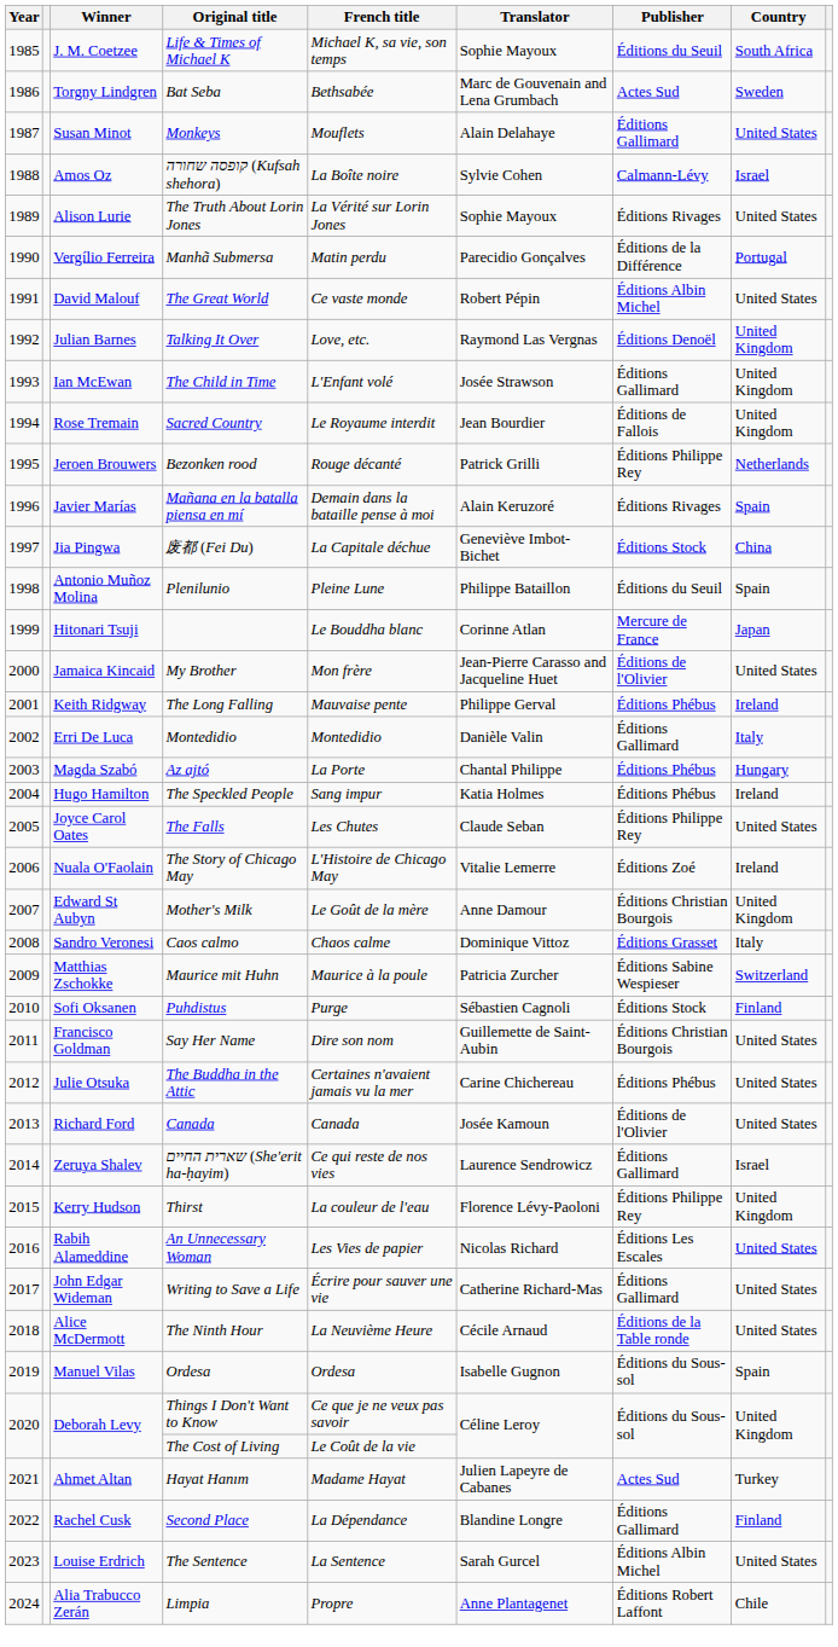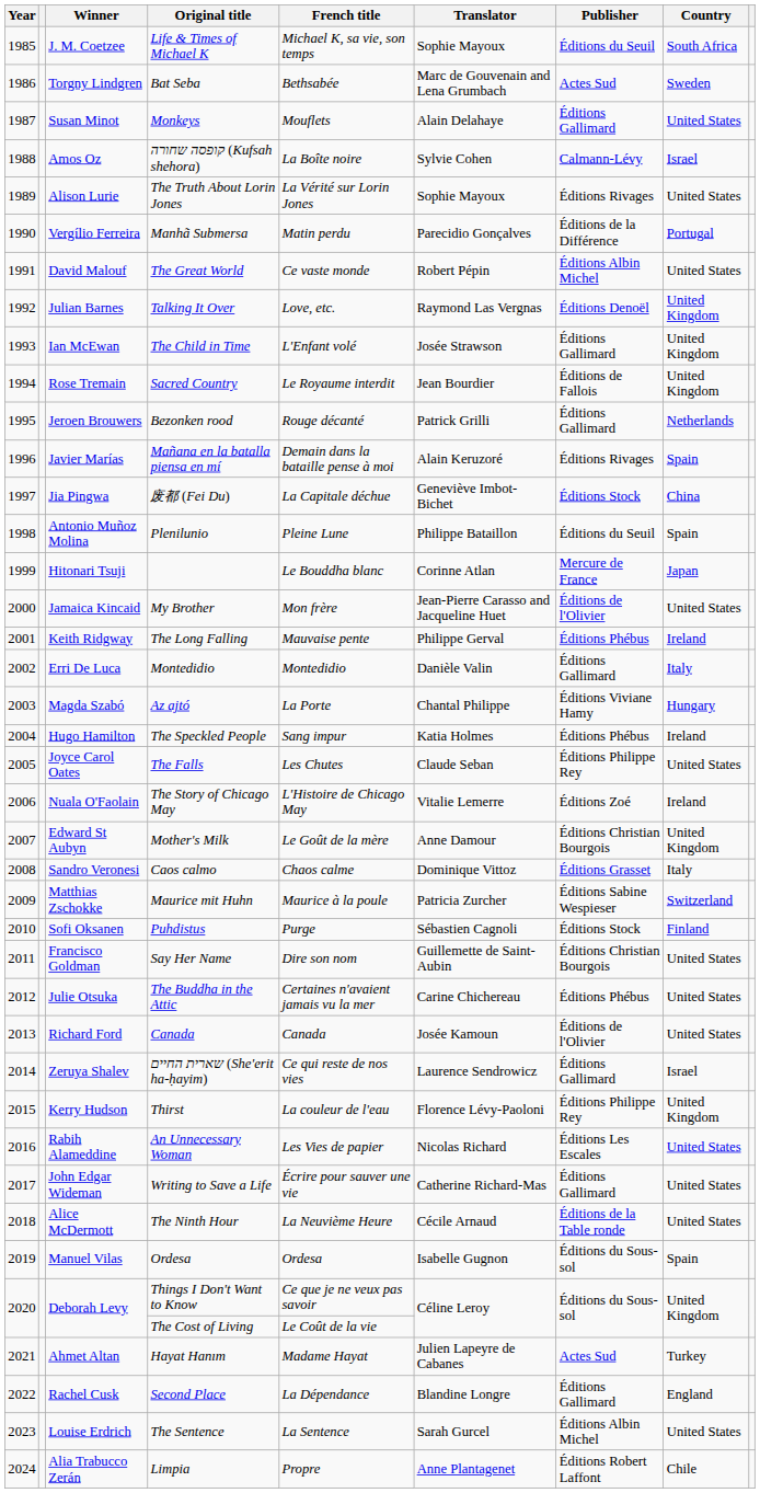 <table class="wikitable plainrowheaders sortable">
 <tr>
 <th scope="col">Year</th>
 <th scope="col"></th>
 <th scope="col">Winner</th>
 <th scope="col">Original title</th>
 <th scope="col">French title</th>
 <th scope="col">Translator</th>
 <th scope="col">Publisher</th>
 <th scope="col">Country</th>
 <th scope="col" class="unsortable"></th>
 </tr>
 <tr>
 <td>1985</td>
 <td></td>
 <td><a href='#'>J. M. Coetzee</a></td>
 <td><em><a href='#'>Life & Times of Michael K</a></em></td>
 <td><em>Michael K, sa vie, son temps</em></td>
 <td>Sophie Mayoux</td>
 <td><a href='#'>Éditions du Seuil</a></td>
 <td> <a href='#'>South Africa</a></td>
 <td align="center"></td>
 </tr>
 <tr>
 <td>1986</td>
 <td></td>
 <td><a href='#'>Torgny Lindgren</a></td>
 <td><em>Bat Seba</em></td>
 <td><em>Bethsabée</em></td>
 <td>Marc de Gouvenain and Lena Grumbach</td>
 <td><a href='#'>Actes Sud</a></td>
 <td> <a href='#'>Sweden</a></td>
 <td align="center"></td>
 </tr>
 <tr>
 <td>1987</td>
 <td></td>
 <td><a href='#'>Susan Minot</a></td>
 <td><em><a href='#'>Monkeys</a></em></td>
 <td><em>Mouflets</em></td>
 <td>Alain Delahaye</td>
 <td><a href='#'>Éditions Gallimard</a></td>
 <td> <a href='#'>United States</a></td>
 <td align="center"></td>
 </tr>
 <tr>
 <td>1988</td>
 <td></td>
 <td><a href='#'>Amos Oz</a></td>
 <td><em>קופסה שחורה</em> (<em>Kufsah shehora</em>)</td>
 <td><em>La Boîte noire</em></td>
 <td>Sylvie Cohen</td>
 <td><a href='#'>Calmann-Lévy</a></td>
 <td> <a href='#'>Israel</a></td>
 <td align="center"></td>
 </tr>
 <tr>
 <td>1989</td>
 <td></td>
 <td><a href='#'>Alison Lurie</a></td>
 <td><em>The Truth About Lorin Jones</em></td>
 <td><em>La Vérité sur Lorin Jones</em></td>
 <td>Sophie Mayoux</td>
 <td>Éditions Rivages</td>
 <td> United States</td>
 <td align="center"></td>
 </tr>
 <tr>
 <td>1990</td>
 <td></td>
 <td><a href='#'>Vergílio Ferreira</a></td>
 <td><em>Manhã Submersa</em></td>
 <td><em>Matin perdu</em></td>
 <td>Parecidio Gonçalves</td>
 <td>Éditions de la Différence</td>
 <td> <a href='#'>Portugal</a></td>
 <td align="center"></td>
 </tr>
 <tr>
 <td>1991</td>
 <td></td>
 <td><a href='#'>David Malouf</a></td>
 <td><em><a href='#'>The Great World</a></em></td>
 <td><em>Ce vaste monde</em></td>
 <td>Robert Pépin</td>
 <td><a href='#'>Éditions Albin Michel</a></td>
 <td> United States</td>
 <td align="center"></td>
 </tr>
 <tr>
 <td>1992</td>
 <td></td>
 <td><a href='#'>Julian Barnes</a></td>
 <td><em><a href='#'>Talking It Over</a></em></td>
 <td><em>Love, etc.</em></td>
 <td>Raymond Las Vergnas</td>
 <td><a href='#'>Éditions Denoël</a></td>
 <td> <a href='#'>United Kingdom</a></td>
 <td align="center"></td>
 </tr>
 <tr>
 <td>1993</td>
 <td></td>
 <td><a href='#'>Ian McEwan</a></td>
 <td><em><a href='#'>The Child in Time</a></em></td>
 <td><em>L'Enfant volé</em></td>
 <td>Josée Strawson</td>
 <td>Éditions Gallimard</td>
 <td> United Kingdom</td>
 <td align="center"></td>
 </tr>
 <tr>
 <td>1994</td>
 <td></td>
 <td><a href='#'>Rose Tremain</a></td>
 <td><em><a href='#'>Sacred Country</a></em></td>
 <td><em>Le Royaume interdit</em></td>
 <td>Jean Bourdier</td>
 <td>Éditions de Fallois</td>
 <td> United Kingdom</td>
 <td align="center"></td>
 </tr>
 <tr>
 <td>1995</td>
 <td></td>
 <td><a href='#'>Jeroen Brouwers</a></td>
 <td><em>Bezonken rood</em></td>
 <td><em>Rouge décanté</em></td>
 <td>Patrick Grilli</td>
-<td>Éditions Philippe Rey</td>
+<td>Éditions Gallimard</td>
 <td> <a href='#'>Netherlands</a></td>
 <td align="center"></td>
 </tr>
 <tr>
 <td>1996</td>
 <td></td>
 <td><a href='#'>Javier Marías</a></td>
 <td><em><a href='#'>Mañana en la batalla piensa en mí</a></em></td>
 <td><em>Demain dans la bataille pense à moi</em></td>
 <td>Alain Keruzoré</td>
 <td>Éditions Rivages</td>
 <td> <a href='#'>Spain</a></td>
 <td align="center"></td>
 </tr>
 <tr>
 <td>1997</td>
 <td></td>
 <td><a href='#'>Jia Pingwa</a></td>
 <td><em>废都</em> (<em>Fei Du</em>)</td>
 <td><em>La Capitale déchue</em></td>
 <td>Geneviève Imbot-Bichet</td>
 <td><a href='#'>Éditions Stock</a></td>
 <td> <a href='#'>China</a></td>
 <td align="center"></td>
 </tr>
 <tr>
 <td>1998</td>
 <td></td>
 <td><a href='#'>Antonio Muñoz Molina</a></td>
 <td><em>Plenilunio</em></td>
 <td><em>Pleine Lune</em></td>
 <td>Philippe Bataillon</td>
 <td>Éditions du Seuil</td>
 <td> Spain</td>
 <td align="center"></td>
 </tr>
 <tr>
 <td>1999</td>
 <td></td>
 <td><a href='#'>Hitonari Tsuji</a></td>
 <td></td>
 <td><em>Le Bouddha blanc</em></td>
 <td>Corinne Atlan</td>
 <td><a href='#'>Mercure de France</a></td>
 <td> <a href='#'>Japan</a></td>
 <td align="center"></td>
 </tr>
 <tr>
 <td>2000</td>
 <td></td>
 <td><a href='#'>Jamaica Kincaid</a></td>
 <td><em>My Brother</em></td>
 <td><em>Mon frère</em></td>
 <td>Jean-Pierre Carasso and Jacqueline Huet</td>
 <td><a href='#'>Éditions de l'Olivier</a></td>
 <td> United States</td>
 <td align="center"></td>
 </tr>
 <tr>
 <td>2001</td>
 <td></td>
 <td><a href='#'>Keith Ridgway</a></td>
 <td><em>The Long Falling</em></td>
 <td><em>Mauvaise pente</em></td>
 <td>Philippe Gerval</td>
 <td><a href='#'>Éditions Phébus</a></td>
 <td> <a href='#'>Ireland</a></td>
 <td align="center"></td>
 </tr>
 <tr>
 <td>2002</td>
 <td></td>
 <td><a href='#'>Erri De Luca</a></td>
 <td><em>Montedidio</em></td>
 <td><em>Montedidio</em></td>
 <td>Danièle Valin</td>
 <td>Éditions Gallimard</td>
 <td> <a href='#'>Italy</a></td>
 <td align="center"></td>
 </tr>
 <tr>
 <td>2003</td>
 <td></td>
 <td><a href='#'>Magda Szabó</a></td>
 <td><em><a href='#'>Az ajtó</a></em></td>
 <td><em>La Porte</em></td>
 <td>Chantal Philippe</td>
-<td><a href='#'>Éditions Phébus</a></td>
+<td>Éditions Viviane Hamy</td>
 <td> <a href='#'>Hungary</a></td>
 <td align="center"></td>
 </tr>
 <tr>
 <td>2004</td>
 <td></td>
 <td><a href='#'>Hugo Hamilton</a></td>
 <td><em>The Speckled People</em></td>
 <td><em>Sang impur</em></td>
 <td>Katia Holmes</td>
 <td>Éditions Phébus</td>
 <td> Ireland</td>
 <td align="center"></td>
 </tr>
 <tr>
 <td>2005</td>
 <td></td>
 <td><a href='#'>Joyce Carol Oates</a></td>
 <td><em><a href='#'>The Falls</a></em></td>
 <td><em>Les Chutes</em></td>
 <td>Claude Seban</td>
 <td>Éditions Philippe Rey</td>
 <td> United States</td>
 <td align="center"></td>
 </tr>
 <tr>
 <td>2006</td>
 <td></td>
 <td><a href='#'>Nuala O'Faolain</a></td>
 <td><em>The Story of Chicago May</em></td>
 <td><em>L'Histoire de Chicago May</em></td>
 <td>Vitalie Lemerre</td>
 <td>Éditions Zoé</td>
 <td> Ireland</td>
 <td align="center"></td>
 </tr>
 <tr>
 <td>2007</td>
 <td></td>
 <td><a href='#'>Edward St Aubyn</a></td>
 <td><em>Mother's Milk</em></td>
 <td><em>Le Goût de la mère</em></td>
 <td>Anne Damour</td>
 <td>Éditions Christian Bourgois</td>
 <td> United Kingdom</td>
 <td align="center"></td>
 </tr>
 <tr>
 <td>2008</td>
 <td></td>
 <td><a href='#'>Sandro Veronesi</a></td>
 <td><em>Caos calmo</em></td>
 <td><em>Chaos calme</em></td>
 <td>Dominique Vittoz</td>
 <td><a href='#'>Éditions Grasset</a></td>
 <td> Italy</td>
 <td align="center"></td>
 </tr>
 <tr>
 <td>2009</td>
 <td></td>
 <td><a href='#'>Matthias Zschokke</a></td>
 <td><em>Maurice mit Huhn</em></td>
 <td><em>Maurice à la poule</em></td>
 <td>Patricia Zurcher</td>
 <td>Éditions Sabine Wespieser</td>
 <td> <a href='#'>Switzerland</a></td>
 <td align="center"></td>
 </tr>
 <tr>
 <td>2010</td>
 <td></td>
 <td><a href='#'>Sofi Oksanen</a></td>
 <td><em><a href='#'>Puhdistus</a></em></td>
 <td><em>Purge</em></td>
 <td>Sébastien Cagnoli</td>
 <td>Éditions Stock</td>
 <td> <a href='#'>Finland</a></td>
 <td align="center"></td>
 </tr>
 <tr>
 <td>2011</td>
 <td></td>
 <td><a href='#'>Francisco Goldman</a></td>
 <td><em>Say Her Name</em></td>
 <td><em>Dire son nom</em></td>
 <td>Guillemette de Saint-Aubin</td>
 <td>Éditions Christian Bourgois</td>
 <td> United States</td>
 <td align="center"></td>
 </tr>
 <tr>
 <td>2012</td>
 <td></td>
 <td><a href='#'>Julie Otsuka</a></td>
 <td><em><a href='#'>The Buddha in the Attic</a></em></td>
 <td><em>Certaines n'avaient jamais vu la mer</em></td>
 <td>Carine Chichereau</td>
 <td>Éditions Phébus</td>
 <td> United States</td>
 <td align="center"></td>
 </tr>
 <tr>
 <td>2013</td>
 <td></td>
 <td><a href='#'>Richard Ford</a></td>
 <td><em><a href='#'>Canada</a></em></td>
 <td><em>Canada</em></td>
 <td>Josée Kamoun</td>
 <td>Éditions de l'Olivier</td>
 <td> United States</td>
 <td align="center"></td>
 </tr>
 <tr>
 <td>2014</td>
 <td></td>
 <td><a href='#'>Zeruya Shalev</a></td>
 <td><em>שארית החיים</em> (<em>She'erit ha-ḥayim</em>)</td>
 <td><em>Ce qui reste de nos vies</em></td>
 <td>Laurence Sendrowicz</td>
 <td>Éditions Gallimard</td>
 <td> Israel</td>
 <td align="center"></td>
 </tr>
 <tr>
 <td>2015</td>
 <td></td>
 <td><a href='#'>Kerry Hudson</a></td>
 <td><em>Thirst</em></td>
 <td><em>La couleur de l'eau</em></td>
 <td>Florence Lévy-Paoloni</td>
 <td>Éditions Philippe Rey</td>
 <td> United Kingdom</td>
 <td align="center"></td>
 </tr>
 <tr>
 <td>2016</td>
 <td></td>
 <td><a href='#'>Rabih Alameddine</a></td>
 <td><em><a href='#'>An Unnecessary Woman</a></em></td>
 <td><em>Les Vies de papier</em></td>
 <td>Nicolas Richard</td>
 <td>Éditions Les Escales</td>
 <td> <a href='#'>United States</a></td>
 <td align="center"></td>
 </tr>
 <tr>
 <td>2017</td>
 <td></td>
 <td><a href='#'>John Edgar Wideman</a></td>
 <td><em>Writing to Save a Life</em></td>
 <td><em>Écrire pour sauver une vie</em></td>
 <td>Catherine Richard-Mas</td>
 <td>Éditions Gallimard</td>
 <td> United States</td>
 <td align="center"></td>
 </tr>
 <tr>
 <td>2018</td>
 <td></td>
 <td><a href='#'>Alice McDermott</a></td>
 <td><em>The Ninth Hour</em></td>
 <td><em>La Neuvième Heure</em></td>
 <td>Cécile Arnaud</td>
 <td><a href='#'>Éditions de la Table ronde</a></td>
 <td> United States</td>
 <td align="center"></td>
 </tr>
 <tr>
 <td>2019</td>
 <td></td>
 <td><a href='#'>Manuel Vilas</a></td>
 <td><em>Ordesa</em></td>
 <td><em>Ordesa</em></td>
 <td>Isabelle Gugnon</td>
 <td>Éditions du Sous-sol</td>
 <td> Spain</td>
 <td align="center"></td>
 </tr>
 <tr>
 <td rowspan="2">2020</td>
 <td rowspan="2"></td>
 <td rowspan="2"><a href='#'>Deborah Levy</a></td>
 <td><em>Things I Don't Want to Know</em></td>
 <td><em>Ce que je ne veux pas savoir</em></td>
 <td rowspan="2">Céline Leroy</td>
 <td rowspan="2">Éditions du Sous-sol</td>
 <td rowspan="2"> United Kingdom</td>
 <td rowspan="2" align="center"></td>
 </tr>
 <tr>
 <td><em>The Cost of Living</em></td>
 <td><em>Le Coût de la vie</em></td>
 </tr>
 <tr>
 <td>2021</td>
 <td></td>
 <td><a href='#'>Ahmet Altan</a></td>
 <td><em>Hayat Hanım</em></td>
 <td><em>Madame Hayat</em></td>
 <td>Julien Lapeyre de Cabanes</td>
 <td><a href='#'>Actes Sud</a></td>
 <td> Turkey</td>
 <td align="center"></td>
 </tr>
 <tr>
 <td>2022</td>
 <td></td>
 <td><a href='#'>Rachel Cusk</a></td>
 <td><em><a href='#'>Second Place</a></em></td>
 <td><em>La Dépendance</em></td>
 <td>Blandine Longre</td>
 <td>Éditions Gallimard</td>
-<td> <a href='#'>Finland</a></td>
+<td> England</td>
 <td align="center"></td>
 </tr>
 <tr>
 <td>2023</td>
 <td></td>
 <td><a href='#'>Louise Erdrich</a></td>
 <td><em>The Sentence</em></td>
 <td><em>La Sentence</em></td>
 <td>Sarah Gurcel</td>
 <td>Éditions Albin Michel</td>
 <td> United States</td>
 <td align="center"></td>
 </tr>
 <tr>
 <td>2024</td>
 <td></td>
 <td><a href='#'>Alia Trabucco Zerán</a></td>
 <td><em>Limpia</em></td>
 <td><em>Propre</em></td>
 <td><a href='#'>Anne Plantagenet</a></td>
 <td>Éditions Robert Laffont</td>
 <td> Chile</td>
 <td align="center"></td>
 </tr>
 </table>
